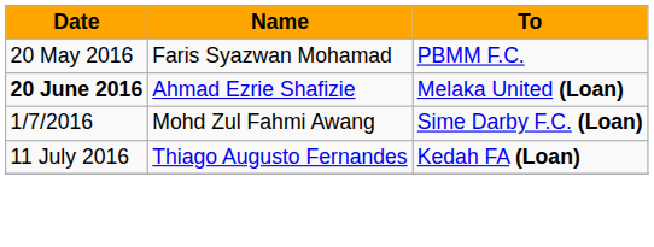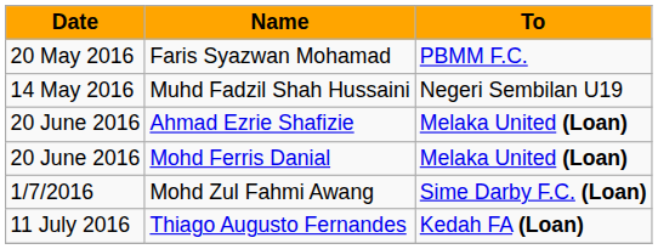 <table class="wikitable sortable">
 <tr>
 <th style="background:Orange; color:Black;">Date</th>
 <th style="background:Orange; color:Black;">Name</th>
 <th style="background:Orange; color:Black;">To</th>
 </tr>
 <tr>
 <td>20 May 2016</td>
 <td> Faris Syazwan Mohamad</td>
 <td> <a href='#'>PBMM F.C.</a></td>
 </tr>
 <tr>
-<td><strong>20 June 2016</strong></td>
+<td>14 May 2016</td>
+<td> Muhd Fadzil Shah Hussaini</td>
+<td> Negeri Sembilan U19</td>
+</tr>
+<tr>
+<td>20 June 2016</td>
 <td> <a href='#'>Ahmad Ezrie Shafizie</a></td>
+<td> <a href='#'>Melaka United</a> <strong>(Loan)</strong></td>
+</tr>
+<tr>
+<td>20 June 2016</td>
+<td> <a href='#'>Mohd Ferris Danial</a></td>
 <td> <a href='#'>Melaka United</a> <strong>(Loan)</strong></td>
 </tr>
 <tr>
 <td>1/7/2016</td>
 <td> Mohd Zul Fahmi Awang</td>
 <td> <a href='#'>Sime Darby F.C.</a> <strong>(Loan)</strong></td>
 </tr>
 <tr>
 <td>11 July 2016</td>
 <td> <a href='#'>Thiago Augusto Fernandes</a></td>
 <td> <a href='#'>Kedah FA</a> <strong>(Loan)</strong></td>
 </tr>
 <tr>
 </tr>
 </table>
